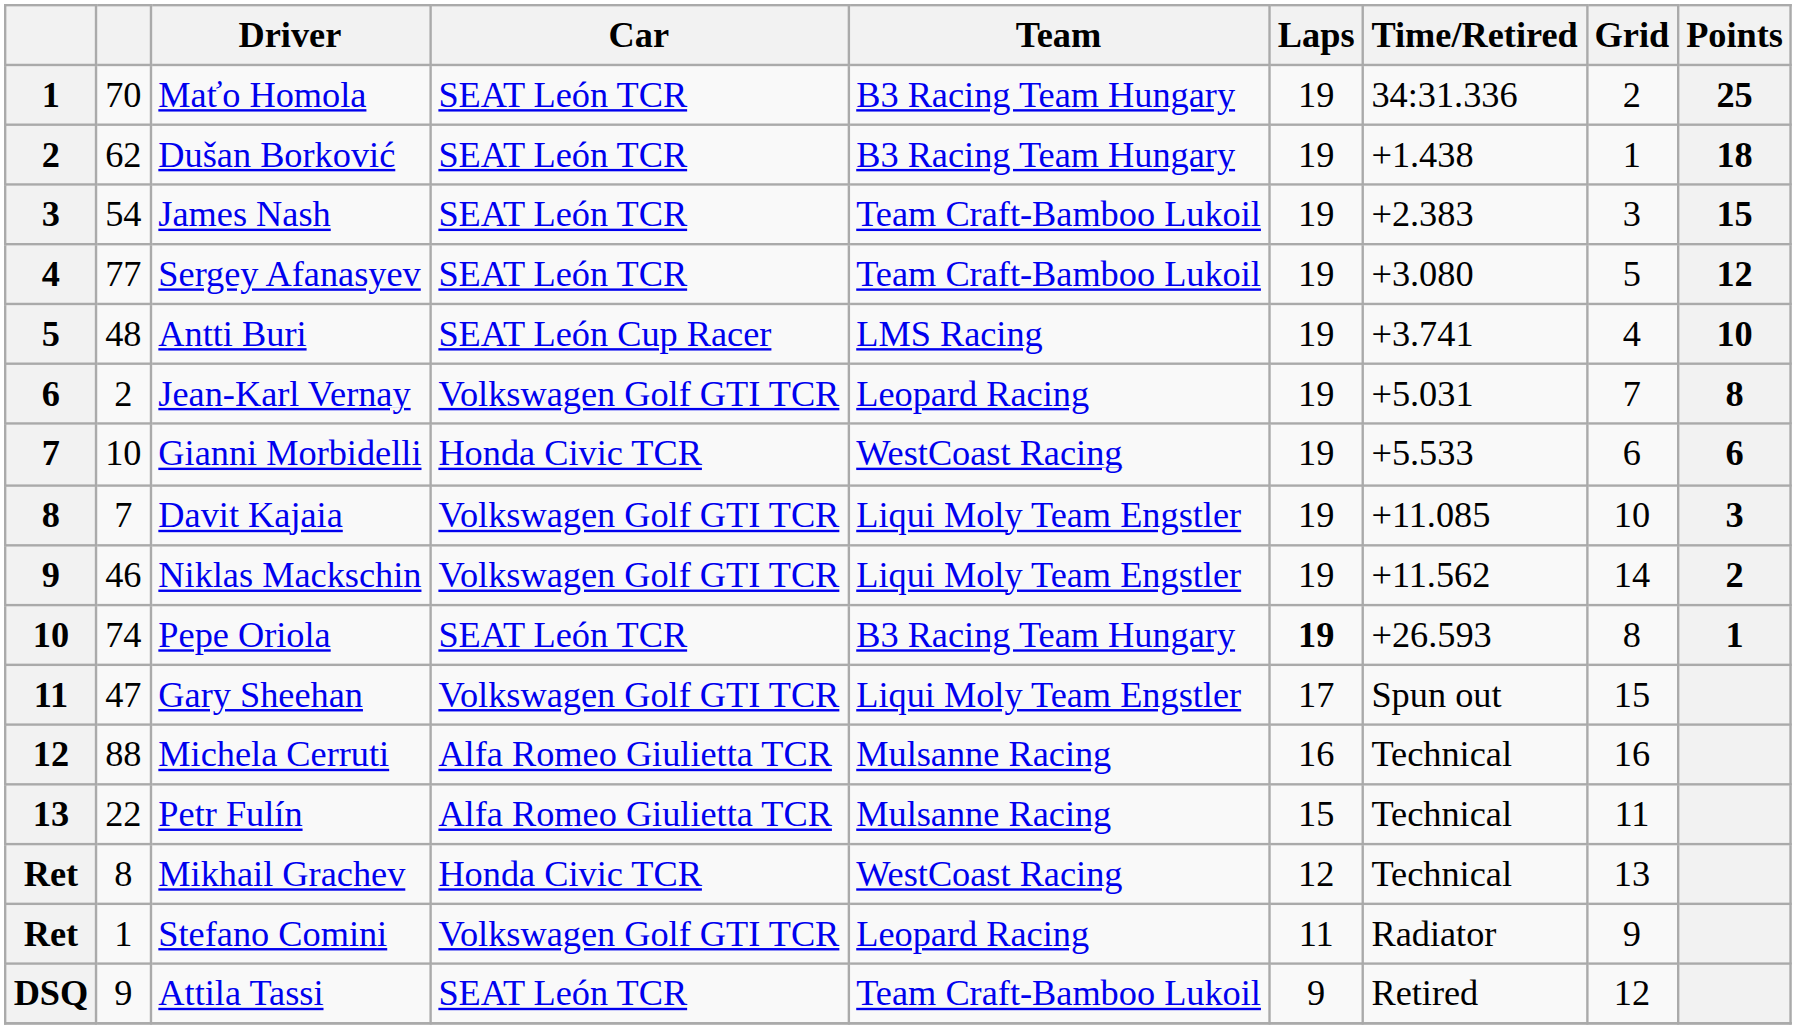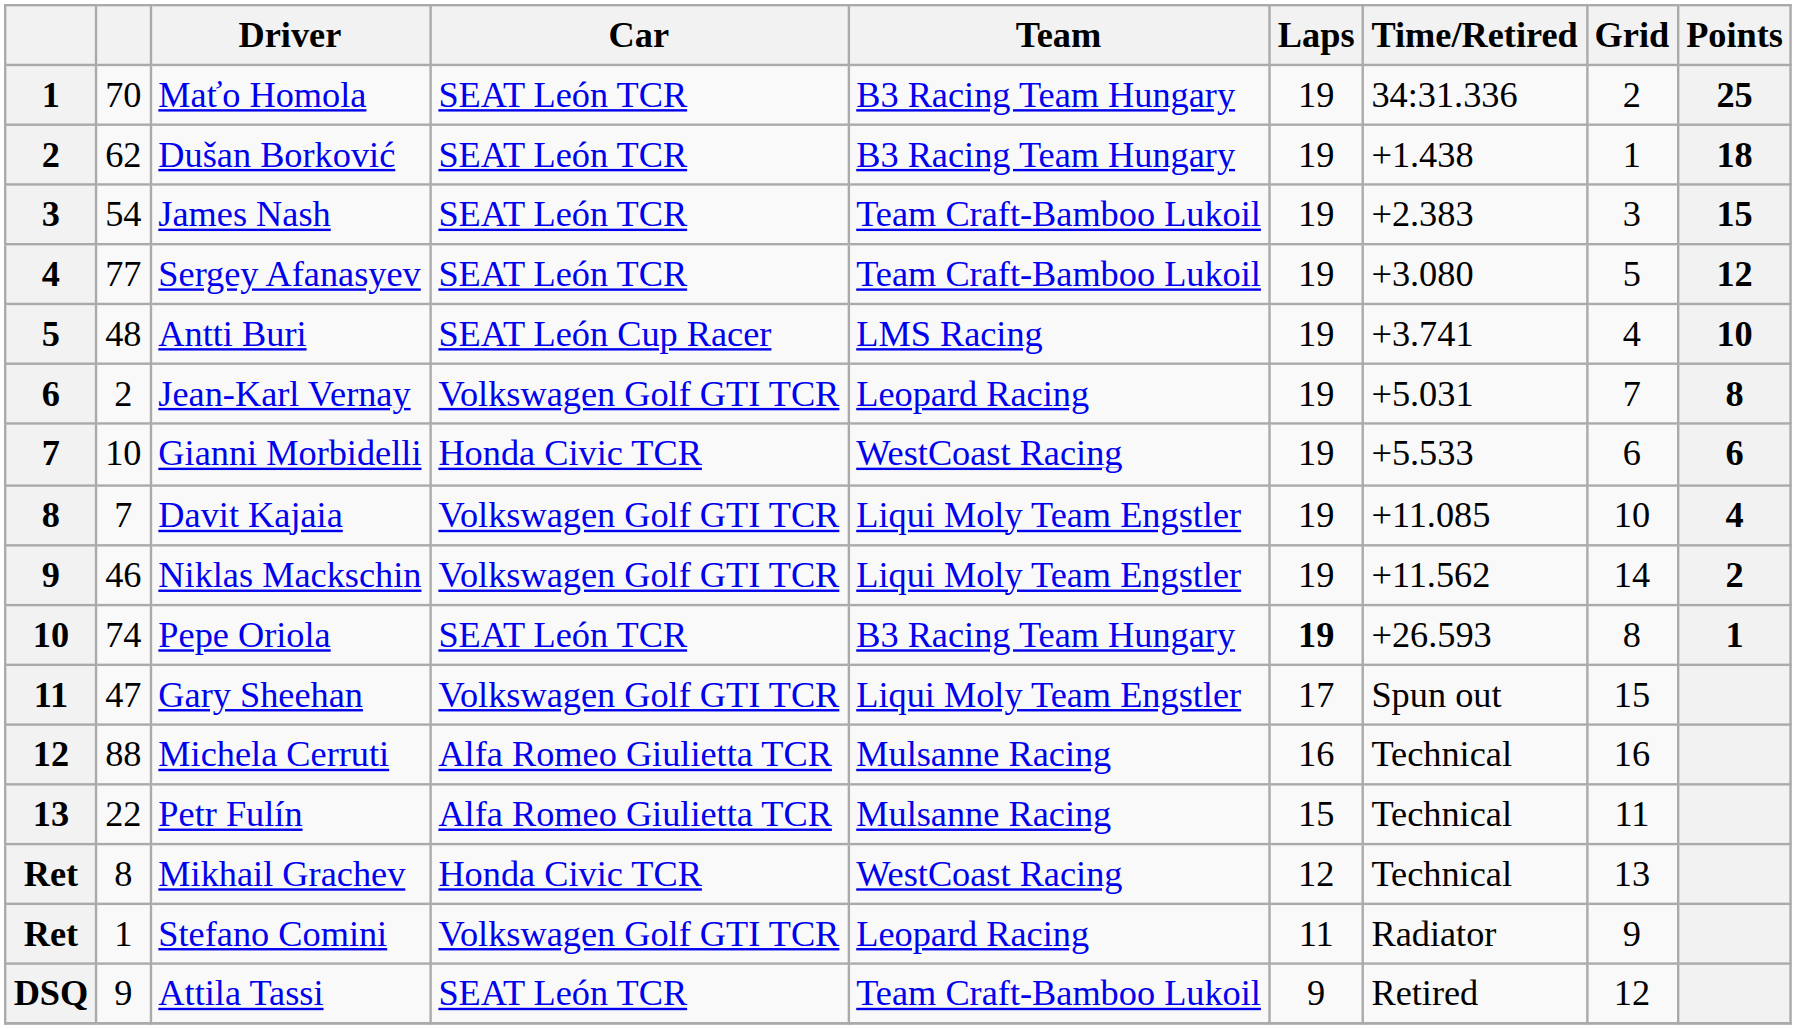 <table class="wikitable sortable" style="font-size:95%">
 <tr>
 <th></th>
 <th></th>
 <th>Driver</th>
 <th>Car</th>
 <th>Team</th>
 <th>Laps</th>
 <th>Time/Retired</th>
 <th>Grid</th>
 <th>Points</th>
 </tr>
 <tr>
 <th>1</th>
 <td align=center>70</td>
 <td> <a href='#'>Maťo Homola</a></td>
 <td><a href='#'>SEAT León TCR</a></td>
 <td> <a href='#'>B3 Racing Team Hungary</a></td>
 <td align=center>19</td>
 <td>34:31.336</td>
 <td align=center>2</td>
 <th>25</th>
 </tr>
 <tr>
 <th>2</th>
 <td align=center>62</td>
 <td> <a href='#'>Dušan Borković</a></td>
 <td><a href='#'>SEAT León TCR</a></td>
 <td> <a href='#'>B3 Racing Team Hungary</a></td>
 <td align=center>19</td>
 <td>+1.438</td>
 <td align=center>1</td>
 <th>18</th>
 </tr>
 <tr>
 <th>3</th>
 <td align=center>54</td>
 <td> <a href='#'>James Nash</a></td>
 <td><a href='#'>SEAT León TCR</a></td>
 <td> <a href='#'>Team Craft-Bamboo Lukoil</a></td>
 <td align=center>19</td>
 <td>+2.383</td>
 <td align=center>3</td>
 <th>15</th>
 </tr>
 <tr>
 <th>4</th>
 <td align=center>77</td>
 <td> <a href='#'>Sergey Afanasyev</a></td>
 <td><a href='#'>SEAT León TCR</a></td>
 <td> <a href='#'>Team Craft-Bamboo Lukoil</a></td>
 <td align=center>19</td>
 <td>+3.080</td>
 <td align=center>5</td>
 <th>12</th>
 </tr>
 <tr>
 <th>5</th>
 <td align=center>48</td>
 <td> <a href='#'>Antti Buri</a></td>
 <td><a href='#'>SEAT León Cup Racer</a></td>
 <td> <a href='#'>LMS Racing</a></td>
 <td align=center>19</td>
 <td>+3.741</td>
 <td align=center>4</td>
 <th>10</th>
 </tr>
 <tr>
 <th>6</th>
 <td align=center>2</td>
 <td> <a href='#'>Jean-Karl Vernay</a></td>
 <td><a href='#'>Volkswagen Golf GTI TCR</a></td>
 <td> <a href='#'>Leopard Racing</a></td>
 <td align=center>19</td>
 <td>+5.031</td>
 <td align=center>7</td>
 <th>8</th>
 </tr>
 <tr>
 <th>7</th>
 <td align=center>10</td>
 <td> <a href='#'>Gianni Morbidelli</a></td>
 <td><a href='#'>Honda Civic TCR</a></td>
 <td> <a href='#'>WestCoast Racing</a></td>
 <td align=center>19</td>
 <td>+5.533</td>
 <td align=center>6</td>
 <th>6</th>
 </tr>
 <tr>
 <th>8</th>
 <td align=center>7</td>
 <td> <a href='#'>Davit Kajaia</a></td>
 <td><a href='#'>Volkswagen Golf GTI TCR</a></td>
 <td> <a href='#'>Liqui Moly Team Engstler</a></td>
 <td align=center>19</td>
 <td>+11.085</td>
 <td align=center>10</td>
-<th>3</th>
+<th>4</th>
 </tr>
 <tr>
 <th>9</th>
 <td align=center>46</td>
 <td> <a href='#'>Niklas Mackschin</a></td>
 <td><a href='#'>Volkswagen Golf GTI TCR</a></td>
 <td> <a href='#'>Liqui Moly Team Engstler</a></td>
 <td align=center>19</td>
 <td>+11.562</td>
 <td align=center>14</td>
 <th>2</th>
 </tr>
 <tr>
 <th>10</th>
 <td align=center>74</td>
 <td> <a href='#'>Pepe Oriola</a></td>
 <td><a href='#'>SEAT León TCR</a></td>
 <td> <a href='#'>B3 Racing Team Hungary</a></td>
 <td align=center><strong>19</strong></td>
 <td>+26.593</td>
 <td align=center>8</td>
 <th>1</th>
 </tr>
 <tr>
 <th>11</th>
 <td align=center>47</td>
 <td> <a href='#'>Gary Sheehan</a></td>
 <td><a href='#'>Volkswagen Golf GTI TCR</a></td>
 <td> <a href='#'>Liqui Moly Team Engstler</a></td>
 <td align=center>17</td>
 <td>Spun out</td>
 <td align=center>15</td>
 <th></th>
 </tr>
 <tr>
 <th>12</th>
 <td align=center>88</td>
 <td> <a href='#'>Michela Cerruti</a></td>
 <td><a href='#'>Alfa Romeo Giulietta TCR</a></td>
 <td> <a href='#'>Mulsanne Racing</a></td>
 <td align=center>16</td>
 <td>Technical</td>
 <td align=center>16</td>
 <th></th>
 </tr>
 <tr>
 <th>13</th>
 <td align=center>22</td>
 <td> <a href='#'>Petr Fulín</a></td>
 <td><a href='#'>Alfa Romeo Giulietta TCR</a></td>
 <td> <a href='#'>Mulsanne Racing</a></td>
 <td align=center>15</td>
 <td>Technical</td>
 <td align=center>11</td>
 <th></th>
 </tr>
 <tr>
 <th>Ret</th>
 <td align=center>8</td>
 <td> <a href='#'>Mikhail Grachev</a></td>
 <td><a href='#'>Honda Civic TCR</a></td>
 <td> <a href='#'>WestCoast Racing</a></td>
 <td align=center>12</td>
 <td>Technical</td>
 <td align=center>13</td>
 <th></th>
 </tr>
 <tr>
 <th>Ret</th>
 <td align=center>1</td>
 <td> <a href='#'>Stefano Comini</a></td>
 <td><a href='#'>Volkswagen Golf GTI TCR</a></td>
 <td> <a href='#'>Leopard Racing</a></td>
 <td align=center>11</td>
 <td>Radiator</td>
 <td align=center>9</td>
 <th></th>
 </tr>
 <tr>
 <th>DSQ</th>
 <td align=center>9</td>
 <td> <a href='#'>Attila Tassi</a></td>
 <td><a href='#'>SEAT León TCR</a></td>
 <td> <a href='#'>Team Craft-Bamboo Lukoil</a></td>
 <td align=center>9</td>
 <td>Retired</td>
 <td align=center>12</td>
 <th></th>
 </tr>
 <tr>
 </tr>
 </table>
